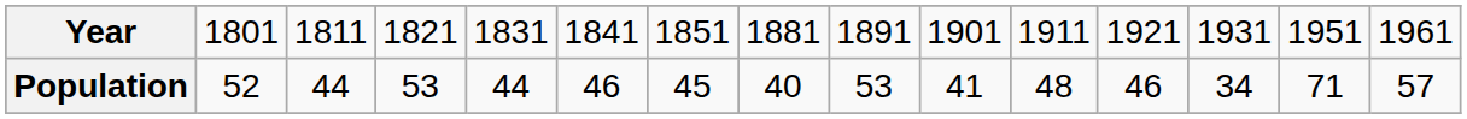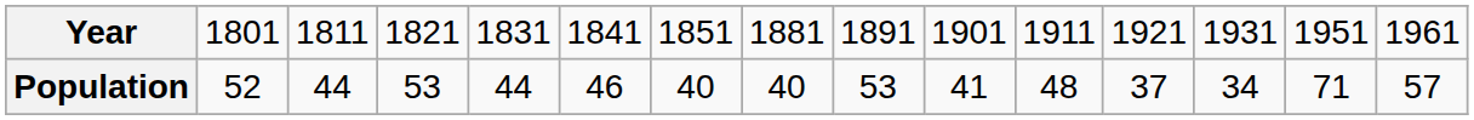 <table class="wikitable" style="text-align:center" cellpadding="3">
 <tr>
 <th>Year</th>
 <td>1801</td>
 <td>1811</td>
 <td>1821</td>
 <td>1831</td>
 <td>1841</td>
 <td>1851</td>
 <td>1881</td>
 <td>1891</td>
 <td>1901</td>
 <td>1911</td>
 <td>1921</td>
 <td>1931</td>
 <td>1951</td>
 <td>1961</td>
 </tr>
 <tr>
 <th>Population</th>
 <td>52</td>
 <td>44</td>
 <td>53</td>
 <td>44</td>
 <td>46</td>
-<td>45</td>
+<td>40</td>
 <td>40</td>
 <td>53</td>
 <td>41</td>
 <td>48</td>
-<td>46</td>
+<td>37</td>
 <td>34</td>
 <td>71</td>
 <td>57</td>
 </tr>
 </table>
